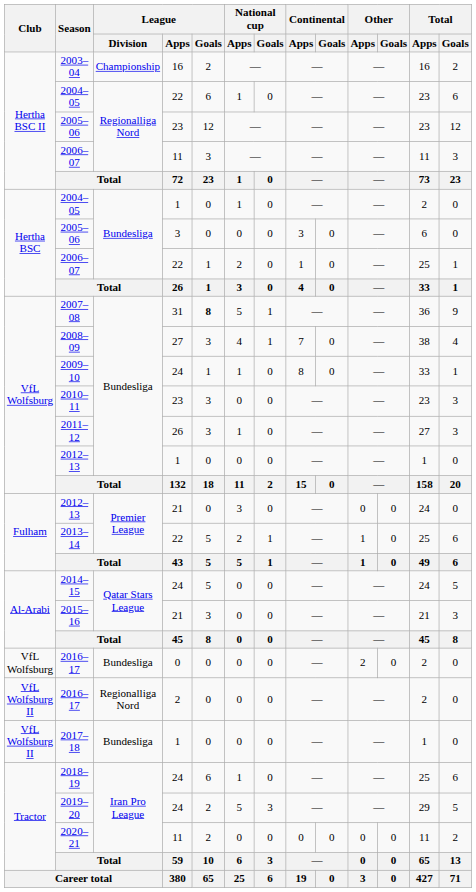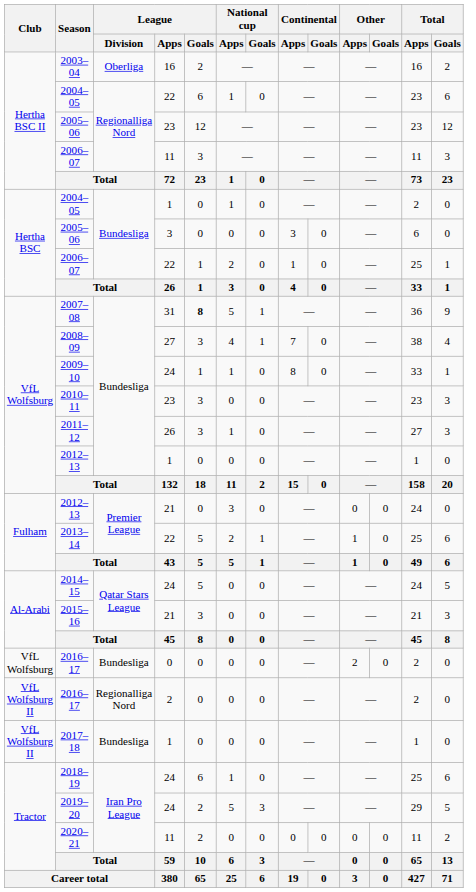 <table class="wikitable" style="text-align:center">
 <tr>
 <th rowspan="2">Club</th>
 <th rowspan="2">Season</th>
 <th colspan="3">League</th>
 <th colspan="2">National cup</th>
 <th colspan="2">Continental</th>
 <th colspan="2">Other</th>
 <th colspan="2">Total</th>
 </tr>
 <tr>
 <th>Division</th>
 <th>Apps</th>
 <th>Goals</th>
 <th>Apps</th>
 <th>Goals</th>
 <th>Apps</th>
 <th>Goals</th>
 <th>Apps</th>
 <th>Goals</th>
 <th>Apps</th>
 <th>Goals</th>
 </tr>
 <tr>
 <td rowspan="5"><a href='#'>Hertha BSC II</a></td>
 <td><a href='#'>2003–04</a></td>
-<td><a href='#'>Championship</a></td>
+<td><a href='#'>Oberliga</a></td>
 <td>16</td>
 <td>2</td>
 <td colspan="2">—</td>
 <td colspan="2">—</td>
 <td colspan="2">—</td>
 <td>16</td>
 <td>2</td>
 </tr>
 <tr>
 <td><a href='#'>2004–05</a></td>
 <td rowspan="3"><a href='#'>Regionalliga Nord</a></td>
 <td>22</td>
 <td>6</td>
 <td>1</td>
 <td>0</td>
 <td colspan="2">—</td>
 <td colspan="2">—</td>
 <td>23</td>
 <td>6</td>
 </tr>
 <tr>
 <td><a href='#'>2005–06</a></td>
 <td>23</td>
 <td>12</td>
 <td colspan="2">—</td>
 <td colspan="2">—</td>
 <td colspan="2">—</td>
 <td>23</td>
 <td>12</td>
 </tr>
 <tr>
 <td><a href='#'>2006–07</a></td>
 <td>11</td>
 <td>3</td>
 <td colspan="2">—</td>
 <td colspan="2">—</td>
 <td colspan="2">—</td>
 <td>11</td>
 <td>3</td>
 </tr>
 <tr>
 <th colspan="2">Total</th>
 <th>72</th>
 <th>23</th>
 <th>1</th>
 <th>0</th>
 <th colspan="2">—</th>
 <th colspan="2">—</th>
 <th>73</th>
 <th>23</th>
 </tr>
 <tr>
 <td rowspan="4"><a href='#'>Hertha BSC</a></td>
 <td><a href='#'>2004–05</a></td>
 <td rowspan="3"><a href='#'>Bundesliga</a></td>
 <td>1</td>
 <td>0</td>
 <td>1</td>
 <td>0</td>
 <td colspan="2">—</td>
 <td colspan="2">—</td>
 <td>2</td>
 <td>0</td>
 </tr>
 <tr>
 <td><a href='#'>2005–06</a></td>
 <td>3</td>
 <td>0</td>
 <td>0</td>
 <td>0</td>
 <td>3</td>
 <td>0</td>
 <td colspan="2">—</td>
 <td>6</td>
 <td>0</td>
 </tr>
 <tr>
 <td><a href='#'>2006–07</a></td>
 <td>22</td>
 <td>1</td>
 <td>2</td>
 <td>0</td>
 <td>1</td>
 <td>0</td>
 <td colspan="2">—</td>
 <td>25</td>
 <td>1</td>
 </tr>
 <tr>
 <th colspan="2">Total</th>
 <th>26</th>
 <th>1</th>
 <th>3</th>
 <th>0</th>
 <th>4</th>
 <th>0</th>
 <th colspan="2">—</th>
 <th>33</th>
 <th>1</th>
 </tr>
 <tr>
 <td rowspan="7"><a href='#'>VfL Wolfsburg</a></td>
 <td><a href='#'>2007–08</a></td>
 <td rowspan="6">Bundesliga</td>
 <td>31</td>
 <td><strong>8</strong></td>
 <td>5</td>
 <td>1</td>
 <td colspan="2">—</td>
 <td colspan="2">—</td>
 <td>36</td>
 <td>9</td>
 </tr>
 <tr>
 <td><a href='#'>2008–09</a></td>
 <td>27</td>
 <td>3</td>
 <td>4</td>
 <td>1</td>
 <td>7</td>
 <td>0</td>
 <td colspan="2">—</td>
 <td>38</td>
 <td>4</td>
 </tr>
 <tr>
 <td><a href='#'>2009–10</a></td>
 <td>24</td>
 <td>1</td>
 <td>1</td>
 <td>0</td>
 <td>8</td>
 <td>0</td>
 <td colspan="2">—</td>
 <td>33</td>
 <td>1</td>
 </tr>
 <tr>
 <td><a href='#'>2010–11</a></td>
 <td>23</td>
 <td>3</td>
 <td>0</td>
 <td>0</td>
 <td colspan="2">—</td>
 <td colspan="2">—</td>
 <td>23</td>
 <td>3</td>
 </tr>
 <tr>
 <td><a href='#'>2011–12</a></td>
 <td>26</td>
 <td>3</td>
 <td>1</td>
 <td>0</td>
 <td colspan="2">—</td>
 <td colspan="2">—</td>
 <td>27</td>
 <td>3</td>
 </tr>
 <tr>
 <td><a href='#'>2012–13</a></td>
 <td>1</td>
 <td>0</td>
 <td>0</td>
 <td>0</td>
 <td colspan="2">—</td>
 <td colspan="2">—</td>
 <td>1</td>
 <td>0</td>
 </tr>
 <tr>
 <th colspan="2">Total</th>
 <th>132</th>
 <th>18</th>
 <th>11</th>
 <th>2</th>
 <th>15</th>
 <th>0</th>
 <th colspan="2">—</th>
 <th>158</th>
 <th>20</th>
 </tr>
 <tr>
 <td rowspan="3"><a href='#'>Fulham</a></td>
 <td><a href='#'>2012–13</a></td>
 <td rowspan="2"><a href='#'>Premier League</a></td>
 <td>21</td>
 <td>0</td>
 <td>3</td>
 <td>0</td>
 <td colspan="2">—</td>
 <td>0</td>
 <td>0</td>
 <td>24</td>
 <td>0</td>
 </tr>
 <tr>
 <td><a href='#'>2013–14</a></td>
 <td>22</td>
 <td>5</td>
 <td>2</td>
 <td>1</td>
 <td colspan="2">—</td>
 <td>1</td>
 <td>0</td>
 <td>25</td>
 <td>6</td>
 </tr>
 <tr>
 <th colspan="2">Total</th>
 <th>43</th>
 <th>5</th>
 <th>5</th>
 <th>1</th>
 <th colspan="2">—</th>
 <th>1</th>
 <th>0</th>
 <th>49</th>
 <th>6</th>
 </tr>
 <tr>
 <td rowspan="3"><a href='#'>Al-Arabi</a></td>
 <td><a href='#'>2014–15</a></td>
 <td rowspan="2"><a href='#'>Qatar Stars League</a></td>
 <td>24</td>
 <td>5</td>
 <td>0</td>
 <td>0</td>
 <td colspan="2">—</td>
 <td colspan="2">—</td>
 <td>24</td>
 <td>5</td>
 </tr>
 <tr>
 <td><a href='#'>2015–16</a></td>
 <td>21</td>
 <td>3</td>
 <td>0</td>
 <td>0</td>
 <td colspan="2">—</td>
 <td colspan="2">—</td>
 <td>21</td>
 <td>3</td>
 </tr>
 <tr>
 <th colspan="2">Total</th>
 <th>45</th>
 <th>8</th>
 <th>0</th>
 <th>0</th>
 <th colspan="2">—</th>
 <th colspan="2">—</th>
 <th>45</th>
 <th>8</th>
 </tr>
 <tr>
 <td>VfL Wolfsburg</td>
 <td><a href='#'>2016–17</a></td>
 <td>Bundesliga</td>
 <td>0</td>
 <td>0</td>
 <td>0</td>
 <td>0</td>
 <td colspan="2">—</td>
 <td>2</td>
 <td>0</td>
 <td>2</td>
 <td>0</td>
 </tr>
 <tr>
 <td><a href='#'>VfL Wolfsburg II</a></td>
 <td><a href='#'>2016–17</a></td>
 <td>Regionalliga Nord</td>
 <td>2</td>
 <td>0</td>
 <td>0</td>
 <td>0</td>
 <td colspan="2">—</td>
 <td colspan="2">—</td>
 <td>2</td>
 <td>0</td>
 </tr>
 <tr>
 <td><a href='#'>VfL Wolfsburg II</a></td>
 <td><a href='#'>2017–18</a></td>
 <td>Bundesliga</td>
 <td>1</td>
 <td>0</td>
 <td>0</td>
 <td>0</td>
 <td colspan="2">—</td>
 <td colspan="2">—</td>
 <td>1</td>
 <td>0</td>
 </tr>
 <tr>
 <td rowspan="4"><a href='#'>Tractor</a></td>
 <td><a href='#'>2018–19</a></td>
 <td rowspan="3"><a href='#'>Iran Pro League</a></td>
 <td>24</td>
 <td>6</td>
 <td>1</td>
 <td>0</td>
 <td colspan="2">—</td>
 <td colspan="2">—</td>
 <td>25</td>
 <td>6</td>
 </tr>
 <tr>
 <td><a href='#'>2019–20</a></td>
 <td>24</td>
 <td>2</td>
 <td>5</td>
 <td>3</td>
 <td colspan="2">—</td>
 <td colspan="2">—</td>
 <td>29</td>
 <td>5</td>
 </tr>
 <tr>
 <td><a href='#'>2020–21</a></td>
 <td>11</td>
 <td>2</td>
 <td>0</td>
 <td>0</td>
 <td>0</td>
 <td>0</td>
 <td>0</td>
 <td>0</td>
 <td>11</td>
 <td>2</td>
 </tr>
 <tr>
 <th colspan="2">Total</th>
 <th>59</th>
 <th>10</th>
 <th>6</th>
 <th>3</th>
 <th colspan="2">—</th>
 <th>0</th>
 <th>0</th>
 <th>65</th>
 <th>13</th>
 </tr>
 <tr>
 <th colspan="3">Career total</th>
 <th>380</th>
 <th>65</th>
 <th>25</th>
 <th>6</th>
 <th>19</th>
 <th>0</th>
 <th>3</th>
 <th>0</th>
 <th>427</th>
 <th>71</th>
 </tr>
 </table>
